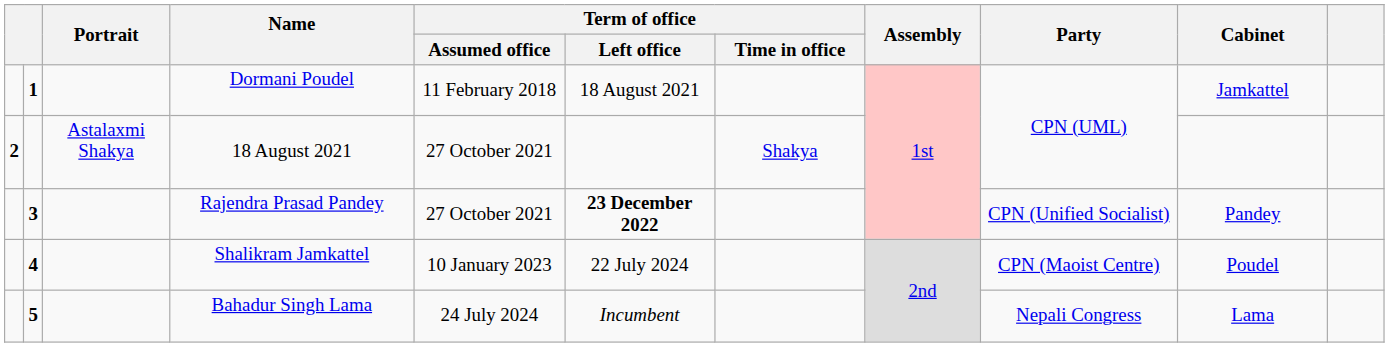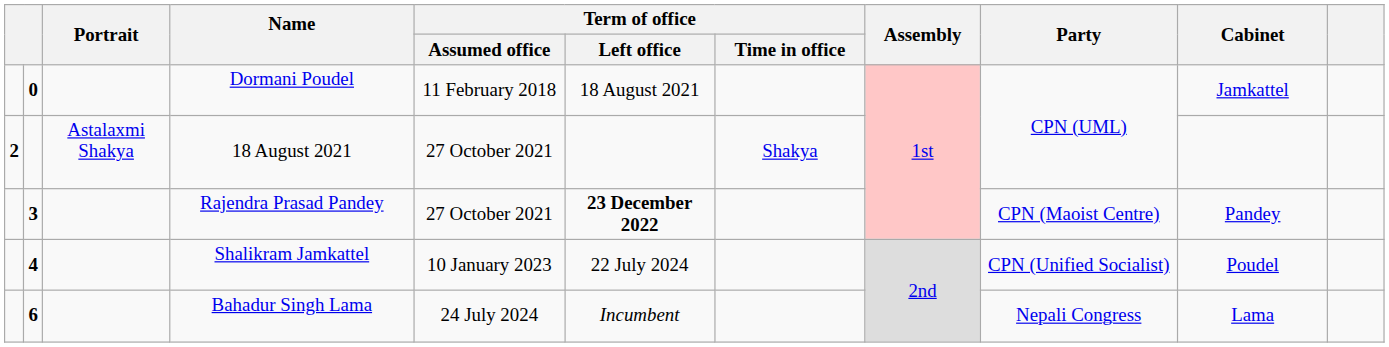 <table class="wikitable sortable" style="text-align:center;">
 <tr>
 <th colspan="2" rowspan="2" width="25px"></th>
 <th rowspan="2" width="100px">Portrait</th>
 <th rowspan="2" width="200px">Name<br><br></th>
 <th colspan="3">Term of office</th>
 <th rowspan="2" width="90px">Assembly<br></th>
 <th rowspan="2" width="160px">Party</th>
 <th rowspan="2" width="120px">Cabinet</th>
 <th rowspan="2" width="40px"></th>
 </tr>
 <tr>
 <th width="120px">Assumed office</th>
 <th width="120px">Left office</th>
 <th width="120px">Time in office</th>
 </tr>
 <tr>
 <td></td>
-<td><strong>1</strong></td>
+<td><strong>0</strong></td>
 <td></td>
 <td><a href='#'>Dormani Poudel</a><br><br></td>
 <td>11 February 2018</td>
 <td>18 August 2021</td>
 <td></td>
 <td rowspan="3" bgcolor="ffc7c7"><a href='#'>1st</a><br></td>
 <td rowspan="2"><a href='#'>CPN (UML)</a></td>
 <td><a href='#'>Jamkattel</a></td>
 <td></td>
 </tr>
 <tr>
 <td><strong>2</strong></td>
 <td></td>
 <td><a href='#'>Astalaxmi Shakya</a><br><br></td>
 <td>18 August 2021</td>
 <td>27 October 2021</td>
 <td></td>
 <td><a href='#'>Shakya</a></td>
 <td></td>
 </tr>
 <tr>
 <td></td>
 <td><strong>3</strong></td>
 <td></td>
 <td><a href='#'>Rajendra Prasad Pandey</a><br><br></td>
 <td>27 October 2021</td>
 <td><strong>23 December 2022</strong></td>
 <td></td>
-<td><a href='#'>CPN (Unified Socialist)</a></td>
+<td><a href='#'>CPN (Maoist Centre)</a></td>
 <td><a href='#'>Pandey</a></td>
 <td></td>
 </tr>
 <tr>
 <td></td>
 <td><strong>4</strong></td>
 <td></td>
 <td><a href='#'>Shalikram Jamkattel</a><br><br></td>
 <td>10 January 2023</td>
 <td>22 July 2024</td>
 <td></td>
 <td rowspan="2" bgcolor="dddddd"><a href='#'>2nd</a><br></td>
-<td><a href='#'>CPN (Maoist Centre)</a></td>
+<td><a href='#'>CPN (Unified Socialist)</a></td>
 <td><a href='#'>Poudel</a></td>
 <td></td>
 </tr>
 <tr>
 <td></td>
-<td><strong>5</strong></td>
+<td><strong>6</strong></td>
 <td></td>
 <td><a href='#'>Bahadur Singh Lama</a><br><br></td>
 <td>24 July 2024</td>
 <td><em>Incumbent</em></td>
 <td></td>
 <td><a href='#'>Nepali Congress</a></td>
 <td><a href='#'>Lama</a></td>
 <td></td>
 </tr>
 </table>
